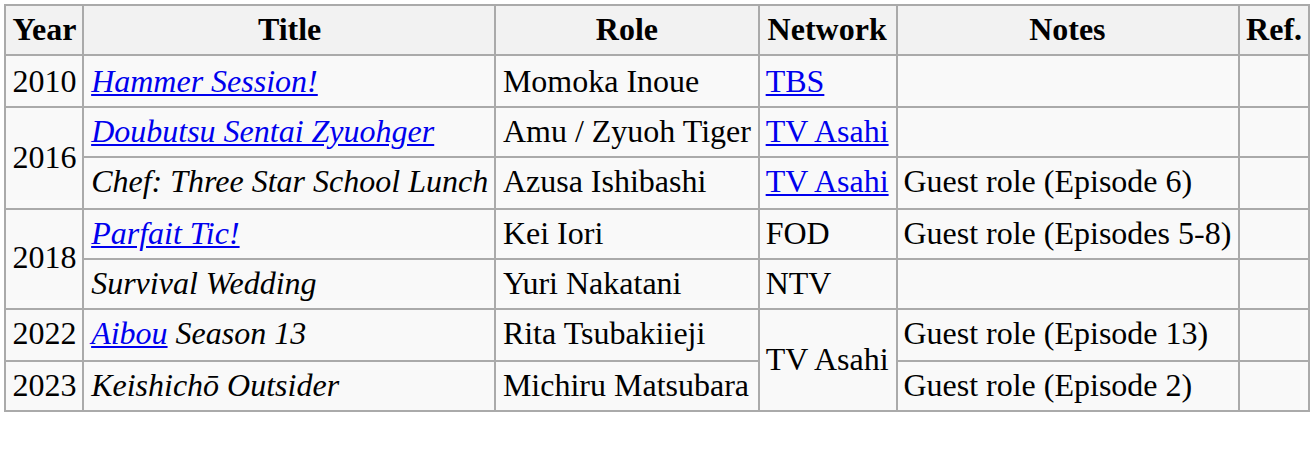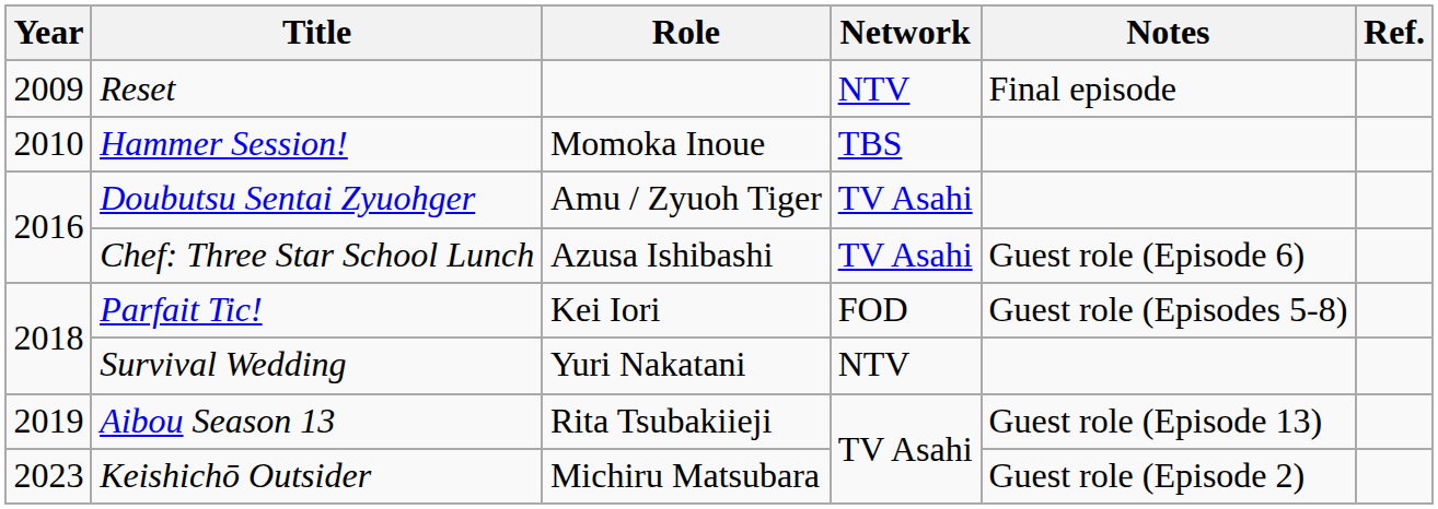 <table class="wikitable">
 <tr>
 <th>Year</th>
 <th>Title</th>
 <th>Role</th>
 <th>Network</th>
 <th>Notes</th>
 <th>Ref.</th>
+</tr>
+<tr>
+<td>2009</td>
+<td><em>Reset</em></td>
+<td></td>
+<td><a href='#'>NTV</a></td>
+<td>Final episode</td>
+<td></td>
 </tr>
 <tr>
 <td>2010</td>
 <td><em><a href='#'>Hammer Session!</a></em></td>
 <td>Momoka Inoue</td>
 <td><a href='#'>TBS</a></td>
 <td></td>
 <td></td>
 </tr>
 <tr>
 <td rowspan="2">2016</td>
 <td><em><a href='#'>Doubutsu Sentai Zyuohger</a></em></td>
 <td>Amu / Zyuoh Tiger</td>
 <td><a href='#'>TV Asahi</a></td>
 <td></td>
 <td></td>
 </tr>
 <tr>
 <td><em>Chef: Three Star School Lunch</em></td>
 <td>Azusa Ishibashi</td>
 <td><a href='#'>TV Asahi</a></td>
 <td>Guest role (Episode 6)</td>
 <td></td>
 </tr>
 <tr>
 <td rowspan="2">2018</td>
 <td><em><a href='#'>Parfait Tic!</a></em></td>
 <td>Kei Iori</td>
 <td>FOD</td>
 <td>Guest role (Episodes 5-8)</td>
 <td></td>
 </tr>
 <tr>
 <td><em>Survival Wedding</em></td>
 <td>Yuri Nakatani</td>
 <td>NTV</td>
 <td></td>
 <td></td>
 </tr>
 <tr>
-<td>2022</td>
+<td>2019</td>
 <td><em><a href='#'>Aibou</a> Season 13</em></td>
 <td>Rita Tsubakiieji</td>
 <td rowspan="2">TV Asahi</td>
 <td>Guest role (Episode 13)</td>
 <td></td>
 </tr>
 <tr>
 <td>2023</td>
 <td><em>Keishichō Outsider</em></td>
 <td>Michiru Matsubara</td>
 <td>Guest role (Episode 2)</td>
 <td></td>
 </tr>
 </table>
